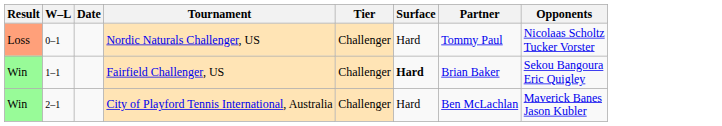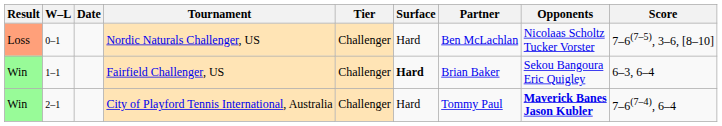 <table class="sortable wikitable">
 <tr>
 <th>Result</th>
 <th class="unsortable">W–L</th>
 <th>Date</th>
 <th>Tournament</th>
 <th>Tier</th>
 <th>Surface</th>
 <th>Partner</th>
 <th>Opponents</th>
+<th class="unsortable">Score</th>
 </tr>
 <tr>
 <td bgcolor=ffa07a>Loss</td>
 <td><small>0–1</small></td>
 <td><a href='#'></a></td>
 <td style="background:moccasin;"><a href='#'>Nordic Naturals Challenger</a>, US</td>
 <td style="background:moccasin;">Challenger</td>
 <td>Hard</td>
-<td> <a href='#'>Tommy Paul</a></td>
+<td> <a href='#'>Ben McLachlan</a></td>
 <td> <a href='#'>Nicolaas Scholtz</a><br> <a href='#'>Tucker Vorster</a></td>
+<td>7–6<sup>(7–5)</sup>, 3–6, [8–10]</td>
 </tr>
 <tr>
 <td bgcolor=98fb98>Win</td>
 <td><small>1–1</small></td>
 <td><a href='#'></a></td>
 <td style="background:moccasin;"><a href='#'>Fairfield Challenger</a>, US</td>
 <td style="background:moccasin;">Challenger</td>
 <td><strong>Hard</strong></td>
 <td> <a href='#'>Brian Baker</a></td>
 <td> <a href='#'>Sekou Bangoura</a><br> <a href='#'>Eric Quigley</a></td>
+<td>6–3, 6–4</td>
 </tr>
 <tr>
 <td bgcolor=98fb98>Win</td>
 <td><small>2–1</small></td>
 <td><a href='#'></a></td>
 <td style="background:moccasin;"><a href='#'>City of Playford Tennis International</a>, Australia</td>
 <td style="background:moccasin;">Challenger</td>
 <td>Hard</td>
-<td> <a href='#'>Ben McLachlan</a></td>
-<td> <a href='#'>Maverick Banes</a><br> <a href='#'>Jason Kubler</a></td>
+<td> <a href='#'>Tommy Paul</a></td>
+<td><strong> <a href='#'>Maverick Banes</a><br> <a href='#'>Jason Kubler</a></strong></td>
+<td>7–6<sup>(7–4)</sup>, 6–4</td>
 </tr>
 </table>
